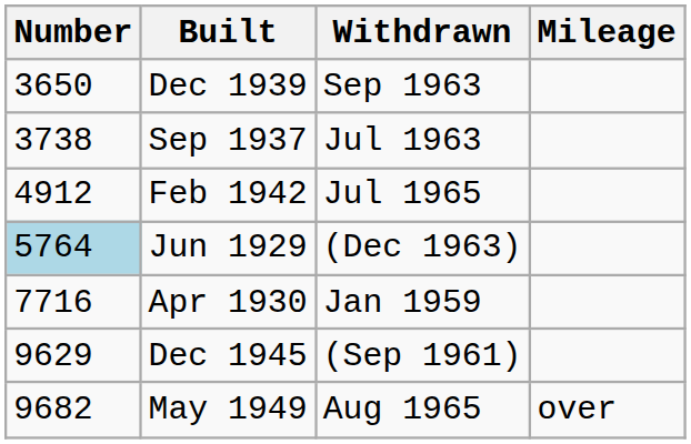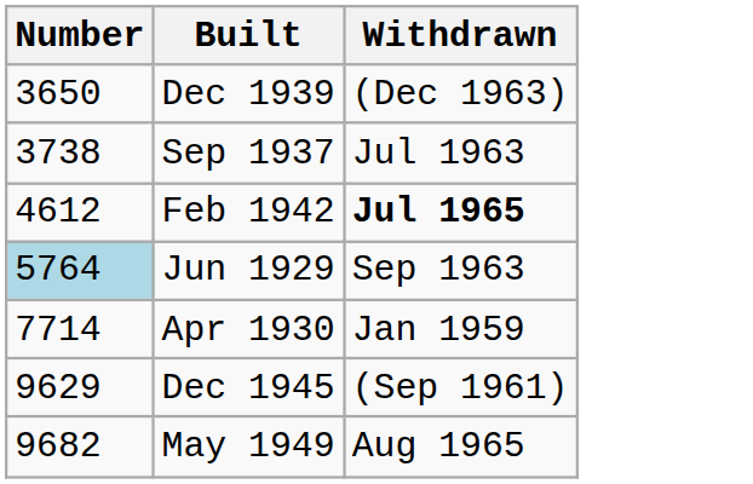 <table class="wikitable" summary="The table has four columns and seven rows giving the locomotive number in ascending order, date built, date withdrawn, and mileage.">
 <tr>
 <th>Number</th>
 <th>Built</th>
 <th>Withdrawn</th>
-<th>Mileage<br></th>
 </tr>
 <tr>
 <td>3650</td>
 <td>Dec 1939</td>
-<td>Sep 1963</td>
-<td><br></td>
+<td>(Dec 1963)</td>
 </tr>
 <tr>
 <td>3738</td>
 <td>Sep 1937</td>
 <td>Jul 1963</td>
-<td><br></td>
 </tr>
 <tr>
-<td>4912</td>
+<td>4612</td>
 <td>Feb 1942</td>
-<td>Jul 1965</td>
-<td><br></td>
+<td><strong>Jul 1965</strong></td>
 </tr>
 <tr>
 <td style="background: lightblue;">5764</td>
 <td>Jun 1929</td>
-<td>(Dec 1963)</td>
-<td><br></td>
+<td>Sep 1963</td>
 </tr>
 <tr>
-<td>7716</td>
+<td>7714</td>
 <td>Apr 1930</td>
 <td>Jan 1959</td>
-<td><br></td>
 </tr>
 <tr>
 <td>9629</td>
 <td>Dec 1945</td>
 <td>(Sep 1961)</td>
-<td><br></td>
 </tr>
 <tr>
 <td>9682</td>
 <td>May 1949</td>
 <td>Aug 1965</td>
-<td>over </td>
 </tr>
 </table>
